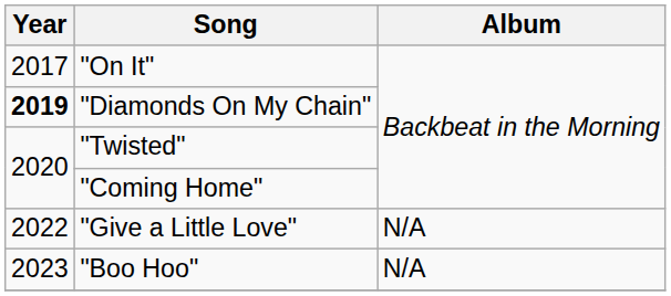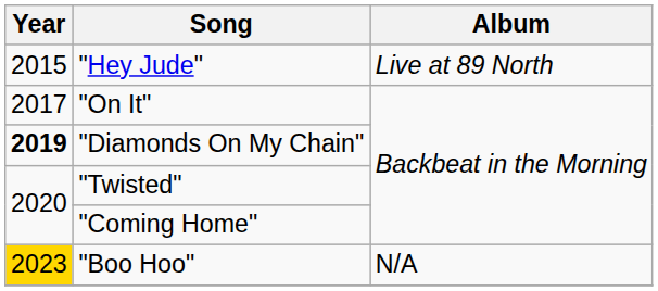 <table class="wikitable">
 <tr>
 <th>Year</th>
 <th>Song</th>
 <th>Album</th>
+</tr>
+<tr>
+<td>2015</td>
+<td>"<a href='#'>Hey Jude</a>"<br></td>
+<td><em>Live at 89 North</em></td>
 </tr>
 <tr>
 <td>2017</td>
 <td>"On It"<br></td>
 <td rowspan="4"><em>Backbeat in the Morning</em></td>
 </tr>
 <tr>
 <td><strong>2019</strong></td>
 <td>"Diamonds On My Chain"<br></td>
 </tr>
 <tr>
 <td rowspan="2">2020</td>
 <td>"Twisted"<br></td>
 </tr>
 <tr>
 <td>"Coming Home"<br></td>
 </tr>
 <tr>
-<td>2022</td>
-<td>"Give a Little Love"<br></td>
-<td>N/A</td>
-</tr>
-<tr>
-<td>2023</td>
+<td style="background: gold;">2023</td>
 <td>"Boo Hoo"<br></td>
 <td>N/A</td>
 </tr>
 <tr>
 </tr>
 </table>
